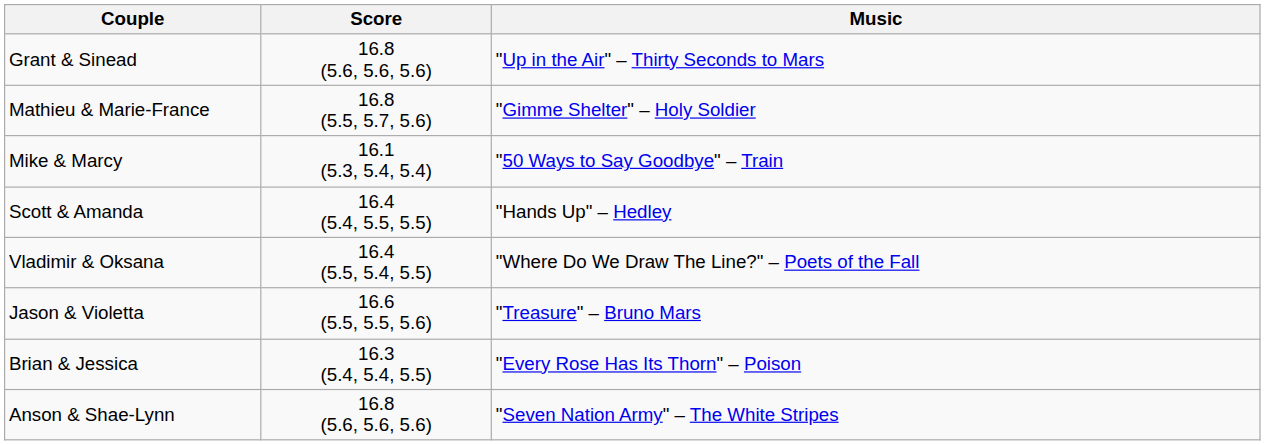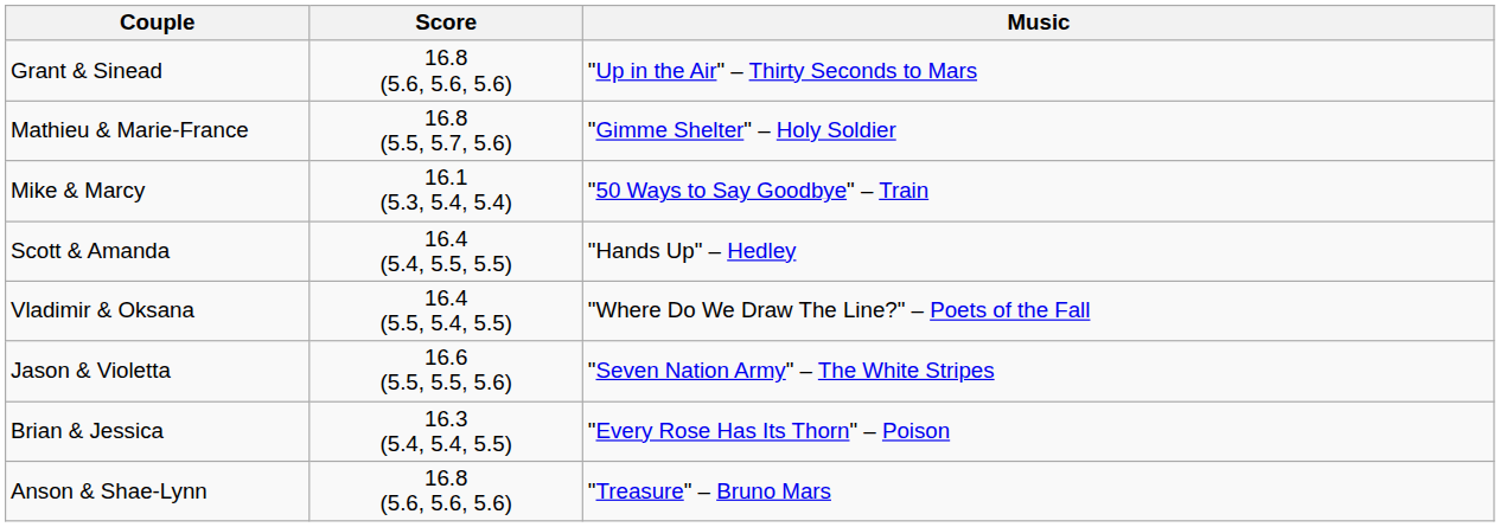 <table class="wikitable" style="width:85%;">
 <tr>
 <th style="width:20%;">Couple</th>
 <th style="width:18%;">Score</th>
 <th style="width:60%;">Music</th>
 </tr>
 <tr>
 <td>Grant & Sinead</td>
 <td style="text-align: center;">16.8 <br> (5.6, 5.6, 5.6)</td>
 <td>"<a href='#'>Up in the Air</a>" – <a href='#'>Thirty Seconds to Mars</a></td>
 </tr>
 <tr>
 <td>Mathieu & Marie-France</td>
 <td style="text-align: center;">16.8 <br> (5.5, 5.7, 5.6)</td>
 <td>"<a href='#'>Gimme Shelter</a>" – <a href='#'>Holy Soldier</a></td>
 </tr>
 <tr>
 <td>Mike & Marcy</td>
 <td style="text-align: center;">16.1 <br> (5.3, 5.4, 5.4)</td>
 <td>"<a href='#'>50 Ways to Say Goodbye</a>" – <a href='#'>Train</a></td>
 </tr>
 <tr>
 <td>Scott & Amanda</td>
 <td style="text-align: center;">16.4 <br> (5.4, 5.5, 5.5)</td>
 <td>"Hands Up" – <a href='#'>Hedley</a></td>
 </tr>
 <tr>
 <td>Vladimir & Oksana</td>
 <td style="text-align: center;">16.4 <br> (5.5, 5.4, 5.5)</td>
 <td>"Where Do We Draw The Line?" – <a href='#'>Poets of the Fall</a></td>
 </tr>
 <tr>
 <td>Jason & Violetta</td>
 <td style="text-align: center;">16.6 <br> (5.5, 5.5, 5.6)</td>
-<td>"<a href='#'>Treasure</a>" – <a href='#'>Bruno Mars</a></td>
+<td>"<a href='#'>Seven Nation Army</a>" – <a href='#'>The White Stripes</a></td>
 </tr>
 <tr>
 <td>Brian & Jessica</td>
 <td style="text-align: center;">16.3 <br> (5.4, 5.4, 5.5)</td>
 <td>"<a href='#'>Every Rose Has Its Thorn</a>" – <a href='#'>Poison</a></td>
 </tr>
 <tr>
 <td>Anson & Shae-Lynn</td>
 <td style="text-align: center;">16.8 <br> (5.6, 5.6, 5.6)</td>
-<td>"<a href='#'>Seven Nation Army</a>" – <a href='#'>The White Stripes</a></td>
+<td>"<a href='#'>Treasure</a>" – <a href='#'>Bruno Mars</a></td>
 </tr>
 </table>
